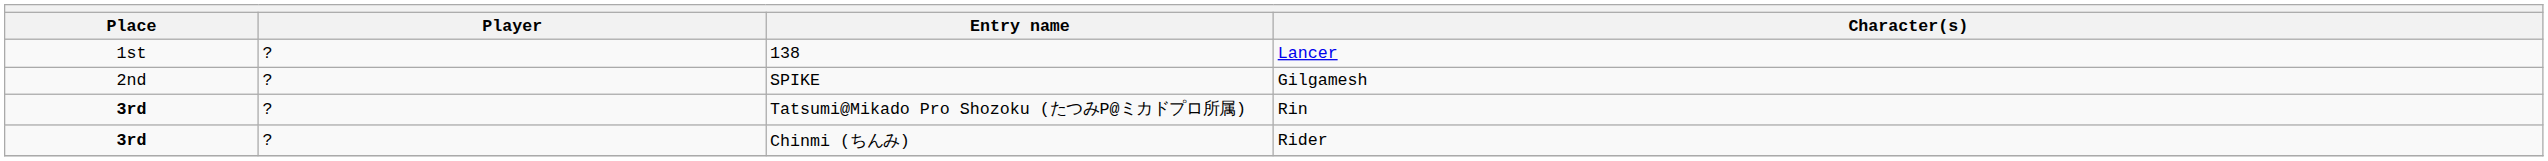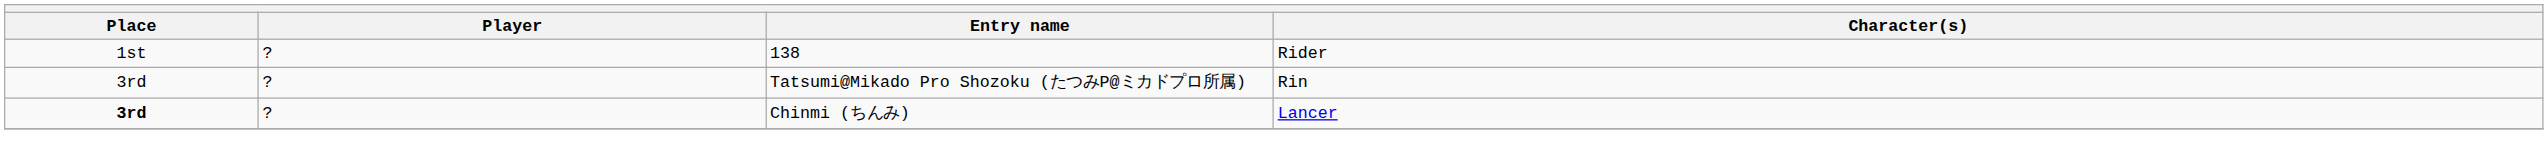 <table class="wikitable" width=100%>
 <tr>
 <th colspan=4></th>
 </tr>
 <tr>
 <th width=10%>Place</th>
 <th width=20%>Player</th>
 <th width=20%>Entry name</th>
 <th width=50%>Character(s)</th>
 </tr>
 <tr>
 <td align=center>1st</td>
 <td>?</td>
 <td>138</td>
-<td><a href='#'>Lancer</a></td>
+<td>Rider</td>
 </tr>
 <tr>
-<td align=center>2nd</td>
-<td>?</td>
-<td>SPIKE</td>
-<td>Gilgamesh</td>
-</tr>
-<tr>
-<td align=center><strong>3rd</strong></td>
+<td align=center>3rd</td>
 <td>?</td>
 <td>Tatsumi@Mikado Pro Shozoku (たつみP@ミカドプロ所属)</td>
 <td>Rin</td>
 </tr>
 <tr>
 <td align=center><strong>3rd</strong></td>
 <td>?</td>
 <td>Chinmi (ちんみ)</td>
-<td>Rider</td>
+<td><a href='#'>Lancer</a></td>
 </tr>
 <tr>
 </tr>
 </table>
